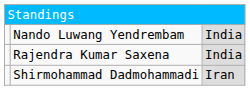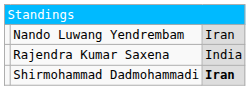 <table class="wikitable">
 <tr>
 <td colspan="3" style="background:#00baff;color:#fff">Standings</td>
 </tr>
 <tr>
 <td></td>
 <td>Nando Luwang Yendrembam</td>
-<td style="background:#dddddd"> India</td>
+<td style="background:#dddddd"> Iran</td>
 </tr>
 <tr>
 <td></td>
 <td>Rajendra Kumar Saxena</td>
 <td style="background:#dddddd"> India</td>
 </tr>
 <tr>
 <td></td>
 <td>Shirmohammad Dadmohammadi</td>
-<td style="background:#dddddd"> Iran</td>
+<td style="background:#dddddd"><strong> Iran</strong></td>
 </tr>
 </table>
